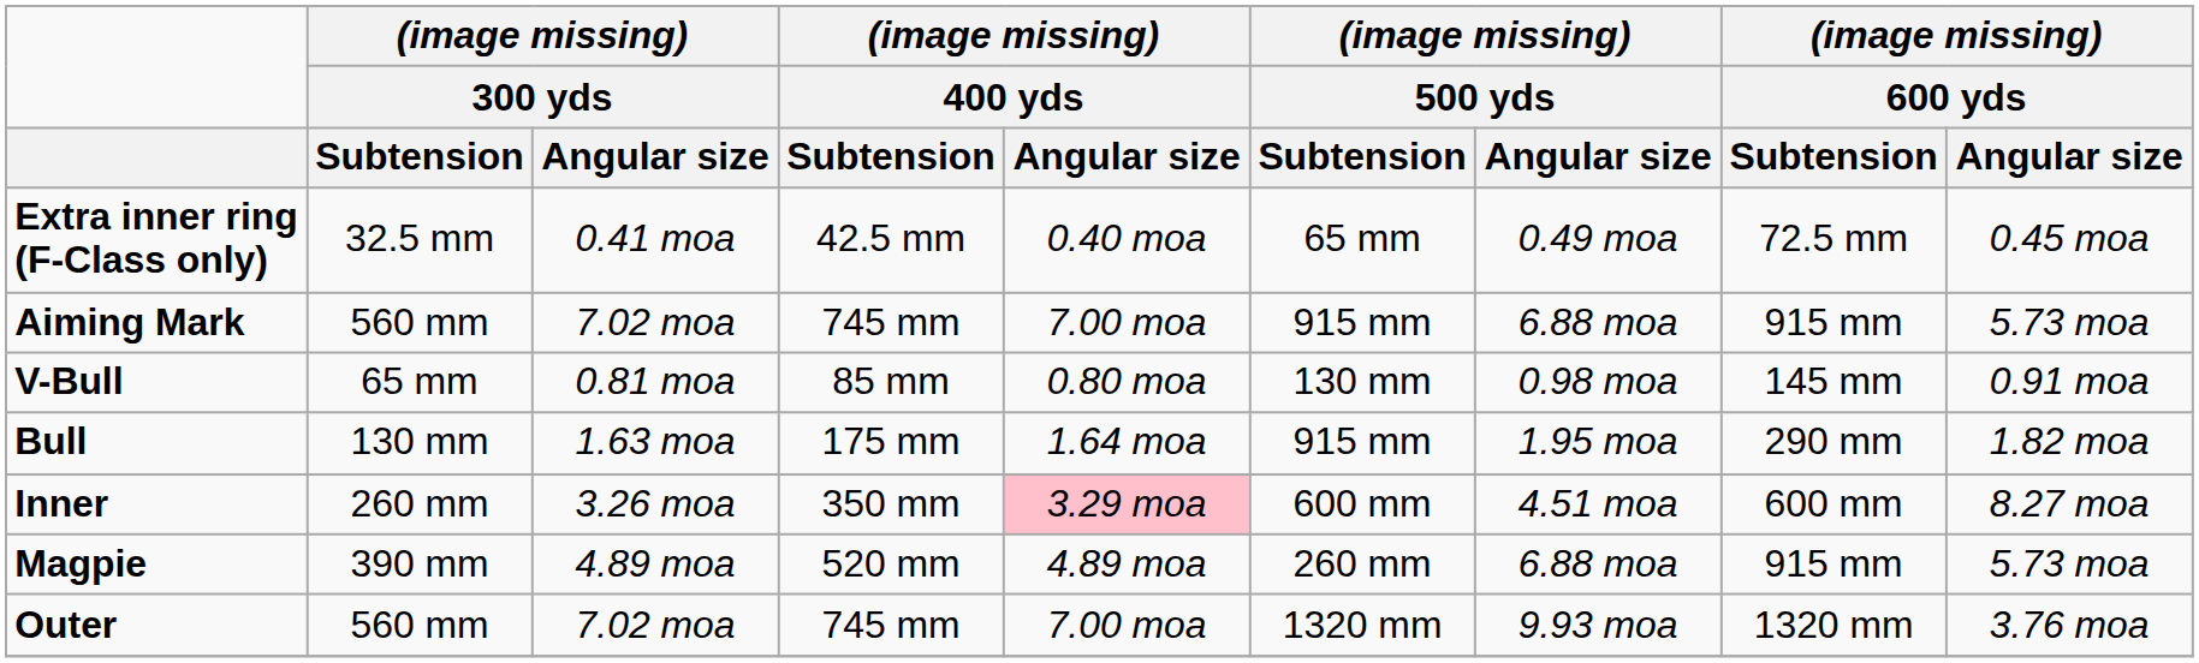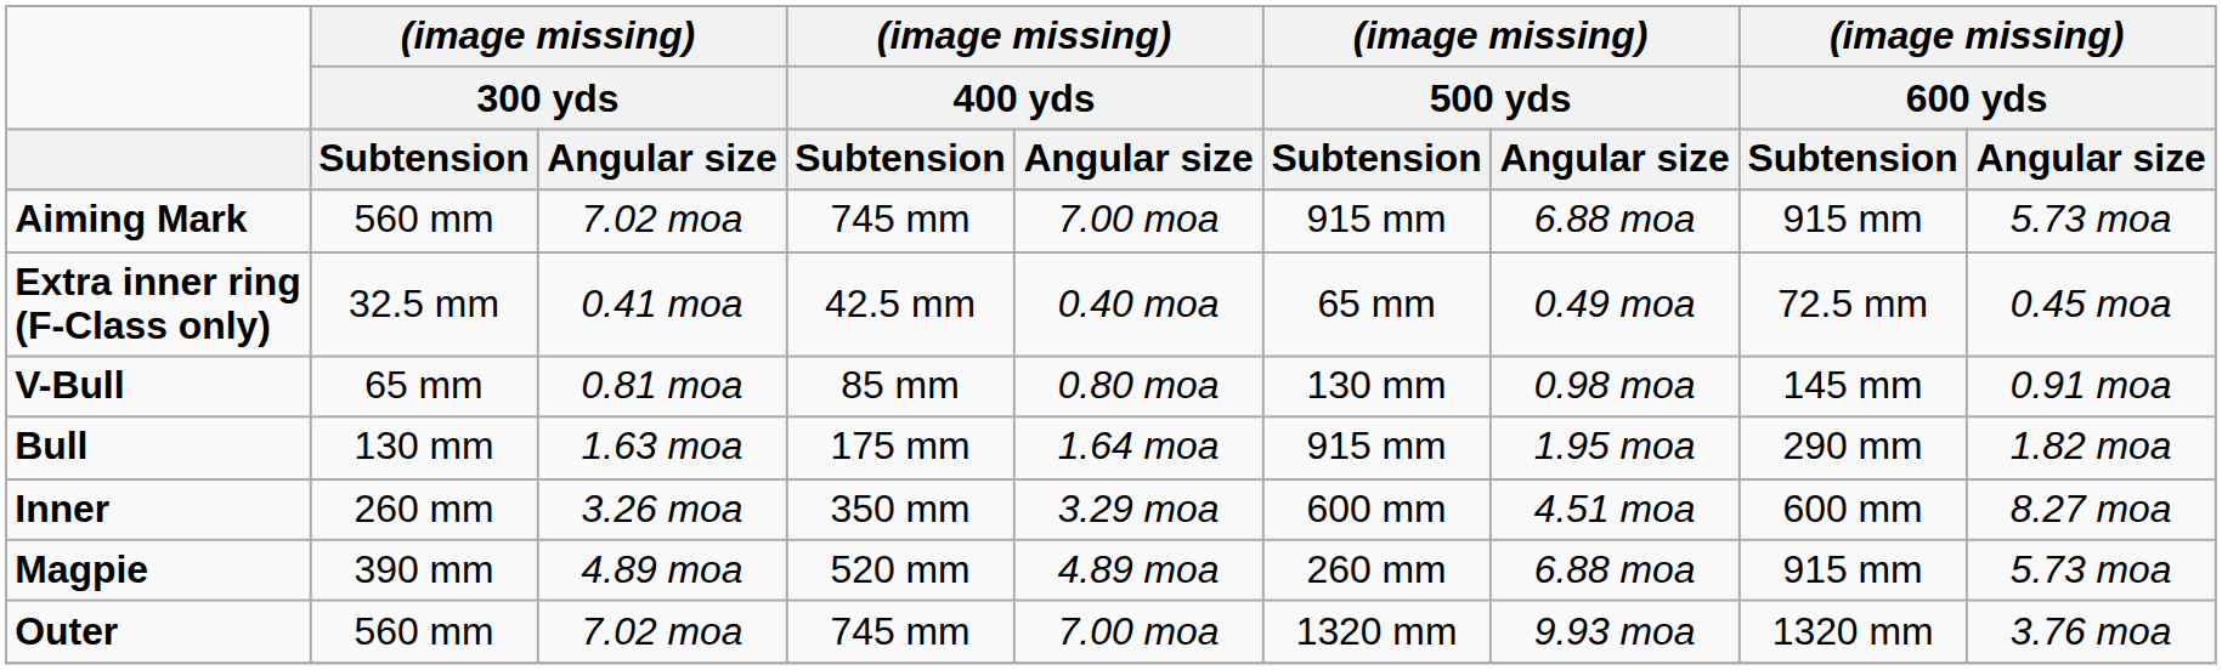 <table class="wikitable">
 <tr>
 <td rowspan="2" style="text-align: center;"></td>
 <th colspan="2" style="text-align: center;"><em>(image missing)</em></th>
 <th colspan="2" style="text-align: center;"><em>(image missing)</em></th>
 <th colspan="2" style="text-align: center;"><em>(image missing)</em></th>
 <th colspan="2" style="text-align: center;"><em>(image missing)</em></th>
 </tr>
 <tr>
 <th colspan="2" style="text-align: center;">300 yds</th>
 <th colspan="2" style="text-align: center;">400 yds</th>
 <th colspan="2" style="text-align: center;">500 yds</th>
 <th colspan="2" style="text-align: center;">600 yds</th>
 </tr>
 <tr>
 <th></th>
 <th>Subtension</th>
 <th>Angular size</th>
 <th>Subtension</th>
 <th>Angular size</th>
 <th>Subtension</th>
 <th>Angular size</th>
 <th>Subtension</th>
 <th>Angular size</th>
 </tr>
 <tr>
+<td><strong>Aiming Mark</strong></td>
+<td style="text-align: center;">560 mm</td>
+<td style="text-align: center;"><em>7.02 moa</em></td>
+<td style="text-align: center;">745 mm</td>
+<td style="text-align: center;"><em>7.00 moa</em></td>
+<td style="text-align: center;">915 mm</td>
+<td style="text-align: center;"><em>6.88 moa</em></td>
+<td style="text-align: center;">915 mm</td>
+<td style="text-align: center;"><em>5.73 moa</em></td>
+</tr>
+<tr>
 <td><strong>Extra inner ring <br>(F-Class only)</strong></td>
 <td style="text-align: center;">32.5 mm</td>
 <td style="text-align: center;"><em>0.41 moa</em></td>
 <td style="text-align: center;">42.5 mm</td>
 <td style="text-align: center;"><em>0.40 moa</em></td>
 <td style="text-align: center;">65 mm</td>
 <td style="text-align: center;"><em>0.49 moa</em></td>
 <td style="text-align: center;">72.5 mm</td>
 <td style="text-align: center;"><em>0.45 moa</em></td>
-</tr>
-<tr>
-<td><strong>Aiming Mark</strong></td>
-<td style="text-align: center;">560 mm</td>
-<td style="text-align: center;"><em>7.02 moa</em></td>
-<td style="text-align: center;">745 mm</td>
-<td style="text-align: center;"><em>7.00 moa</em></td>
-<td style="text-align: center;">915 mm</td>
-<td style="text-align: center;"><em>6.88 moa</em></td>
-<td style="text-align: center;">915 mm</td>
-<td style="text-align: center;"><em>5.73 moa</em></td>
 </tr>
 <tr>
 <td><strong>V-Bull</strong></td>
 <td style="text-align: center;">65 mm</td>
 <td style="text-align: center;"><em>0.81 moa</em></td>
 <td style="text-align: center;">85 mm</td>
 <td style="text-align: center;"><em>0.80 moa</em></td>
 <td style="text-align: center;">130 mm</td>
 <td style="text-align: center;"><em>0.98 moa</em></td>
 <td style="text-align: center;">145 mm</td>
 <td style="text-align: center;"><em>0.91 moa</em></td>
 </tr>
 <tr>
 <td><strong>Bull</strong></td>
 <td style="text-align: center;">130 mm</td>
 <td style="text-align: center;"><em>1.63 moa</em></td>
 <td style="text-align: center;">175 mm</td>
 <td style="text-align: center;"><em>1.64 moa</em></td>
 <td style="text-align: center;">915 mm</td>
 <td style="text-align: center;"><em>1.95 moa</em></td>
 <td style="text-align: center;">290 mm</td>
 <td style="text-align: center;"><em>1.82 moa</em></td>
 </tr>
 <tr>
 <td><strong>Inner</strong></td>
 <td style="text-align: center;">260 mm</td>
 <td style="text-align: center;"><em>3.26 moa</em></td>
 <td style="text-align: center;">350 mm</td>
-<td style="background: pink; text-align: center;"><em>3.29 moa</em></td>
+<td style="text-align: center;"><em>3.29 moa</em></td>
 <td style="text-align: center;">600 mm</td>
 <td style="text-align: center;"><em>4.51 moa</em></td>
 <td style="text-align: center;">600 mm</td>
 <td style="text-align: center;"><em>8.27 moa</em></td>
 </tr>
 <tr>
 <td><strong>Magpie</strong></td>
 <td style="text-align: center;">390 mm</td>
 <td style="text-align: center;"><em>4.89 moa</em></td>
 <td style="text-align: center;">520 mm</td>
 <td style="text-align: center;"><em>4.89 moa</em></td>
 <td style="text-align: center;">260 mm</td>
 <td style="text-align: center;"><em>6.88 moa</em></td>
 <td style="text-align: center;">915 mm</td>
 <td style="text-align: center;"><em>5.73 moa</em></td>
 </tr>
 <tr>
 <td><strong>Outer</strong></td>
 <td style="text-align: center;">560 mm</td>
 <td style="text-align: center;"><em>7.02 moa</em></td>
 <td style="text-align: center;">745 mm</td>
 <td style="text-align: center;"><em>7.00 moa</em></td>
 <td style="text-align: center;">1320 mm</td>
 <td style="text-align: center;"><em>9.93 moa</em></td>
 <td style="text-align: center;">1320 mm</td>
 <td style="text-align: center;"><em>3.76 moa</em></td>
 </tr>
 <tr>
 </tr>
 </table>
